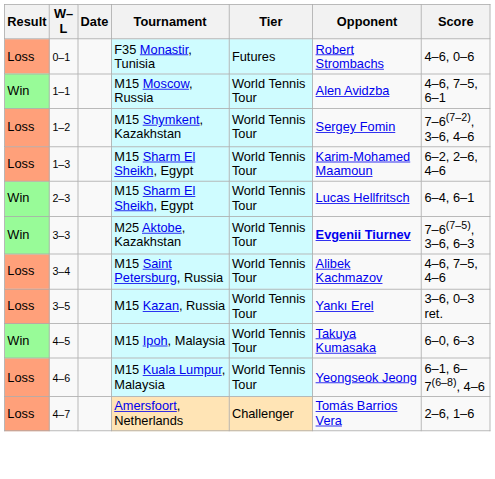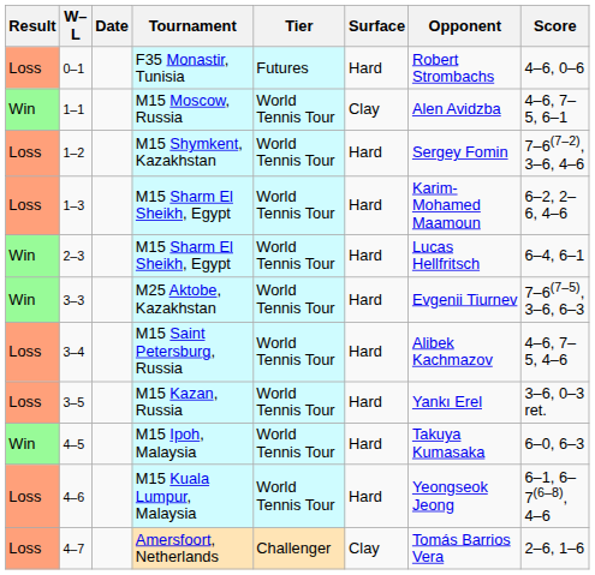 <table class="sortable wikitable">
 <tr>
 <th>Result</th>
 <th class="unsortable">W–L</th>
 <th>Date</th>
 <th>Tournament</th>
 <th>Tier</th>
+<th>Surface</th>
 <th>Opponent</th>
 <th class="unsortable">Score</th>
 </tr>
 <tr>
 <td style="background:#ffa07a">Loss</td>
 <td><small>0–1</small></td>
 <td></td>
 <td style="background:#cffcff;">F35 <a href='#'>Monastir</a>, Tunisia</td>
 <td style="background:#cffcff;">Futures</td>
+<td>Hard</td>
 <td> <a href='#'>Robert Strombachs</a></td>
 <td>4–6, 0–6</td>
 </tr>
 <tr>
 <td style="background:#98FB98">Win</td>
 <td><small>1–1</small></td>
 <td></td>
 <td style="background:#cffcff;">M15 <a href='#'>Moscow</a>, Russia</td>
 <td style="background:#cffcff;">World Tennis Tour</td>
+<td>Clay</td>
 <td> <a href='#'>Alen Avidzba</a></td>
 <td>4–6, 7–5, 6–1</td>
 </tr>
 <tr>
 <td style="background:#ffa07a">Loss</td>
 <td><small>1–2</small></td>
 <td></td>
 <td style="background:#cffcff;">M15 <a href='#'>Shymkent</a>, Kazakhstan</td>
 <td style="background:#cffcff;">World Tennis Tour</td>
+<td>Hard</td>
 <td> <a href='#'>Sergey Fomin</a></td>
 <td>7–6<sup>(7–2)</sup>, 3–6, 4–6</td>
 </tr>
 <tr>
 <td style="background:#ffa07a">Loss</td>
 <td><small>1–3</small></td>
 <td></td>
 <td style="background:#cffcff;">M15 <a href='#'>Sharm El Sheikh</a>, Egypt</td>
 <td style="background:#cffcff;">World Tennis Tour</td>
+<td>Hard</td>
 <td> <a href='#'>Karim-Mohamed Maamoun</a></td>
 <td>6–2, 2–6, 4–6</td>
 </tr>
 <tr>
 <td style="background:#98FB98">Win</td>
 <td><small>2–3</small></td>
 <td></td>
 <td style="background:#cffcff;">M15 <a href='#'>Sharm El Sheikh</a>, Egypt</td>
 <td style="background:#cffcff;">World Tennis Tour</td>
+<td>Hard</td>
 <td> <a href='#'>Lucas Hellfritsch</a></td>
 <td>6–4, 6–1</td>
 </tr>
 <tr>
 <td style="background:#98FB98">Win</td>
 <td><small>3–3</small></td>
 <td></td>
 <td style="background:#cffcff;">M25 <a href='#'>Aktobe</a>, Kazakhstan</td>
 <td style="background:#cffcff;">World Tennis Tour</td>
-<td><strong> <a href='#'>Evgenii Tiurnev</a></strong></td>
+<td>Hard</td>
+<td> <a href='#'>Evgenii Tiurnev</a></td>
 <td>7–6<sup>(7–5)</sup>, 3–6, 6–3</td>
 </tr>
 <tr>
 <td style="background:#ffa07a">Loss</td>
 <td><small>3–4</small></td>
 <td></td>
 <td style="background:#cffcff;">M15 <a href='#'>Saint Petersburg</a>, Russia</td>
 <td style="background:#cffcff;">World Tennis Tour</td>
+<td>Hard</td>
 <td> <a href='#'>Alibek Kachmazov</a></td>
 <td>4–6, 7–5, 4–6</td>
 </tr>
 <tr>
 <td style="background:#ffa07a">Loss</td>
 <td><small>3–5</small></td>
 <td></td>
 <td style="background:#cffcff;">M15 <a href='#'>Kazan</a>, Russia</td>
 <td style="background:#cffcff;">World Tennis Tour</td>
+<td>Hard</td>
 <td> <a href='#'>Yankı Erel</a></td>
 <td>3–6, 0–3 ret.</td>
 </tr>
 <tr>
 <td style="background:#98FB98">Win</td>
 <td><small>4–5</small></td>
 <td></td>
 <td style="background:#cffcff;">M15 <a href='#'>Ipoh</a>, Malaysia</td>
 <td style="background:#cffcff;">World Tennis Tour</td>
+<td>Hard</td>
 <td> <a href='#'>Takuya Kumasaka</a></td>
 <td>6–0, 6–3</td>
 </tr>
 <tr>
 <td style="background:#ffa07a">Loss</td>
 <td><small>4–6</small></td>
 <td></td>
 <td style="background:#cffcff;">M15 <a href='#'>Kuala Lumpur</a>, Malaysia</td>
 <td style="background:#cffcff;">World Tennis Tour</td>
+<td>Hard</td>
 <td> <a href='#'>Yeongseok Jeong</a></td>
 <td>6–1, 6–7<sup>(6–8)</sup>, 4–6</td>
 </tr>
 <tr>
 <td style="background:#ffa07a;">Loss</td>
 <td><small>4–7</small></td>
 <td><a href='#'></a></td>
 <td style="background:moccasin"><a href='#'>Amersfoort</a>, Netherlands</td>
 <td style="background:moccasin">Challenger</td>
+<td>Clay</td>
 <td> <a href='#'>Tomás Barrios Vera</a></td>
 <td>2–6, 1–6</td>
 </tr>
 </table>
